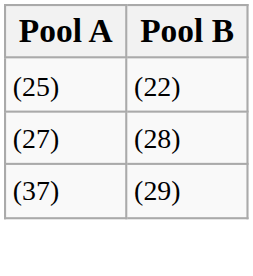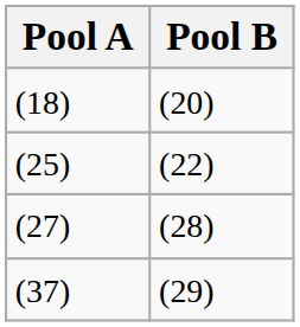 <table class="wikitable">
 <tr>
 <th width=45%>Pool A</th>
 <th width=45%>Pool B</th>
+</tr>
+<tr>
+<td> <small>(18)</small></td>
+<td> <small>(20)</small></td>
 </tr>
 <tr>
 <td> <small>(25)</small></td>
 <td> <small>(22)</small></td>
 </tr>
 <tr>
 <td> <small>(27)</small></td>
 <td> <small>(28)</small></td>
 </tr>
 <tr>
 <td> <small>(37)</small></td>
 <td> <small>(29)</small></td>
 </tr>
 </table>
